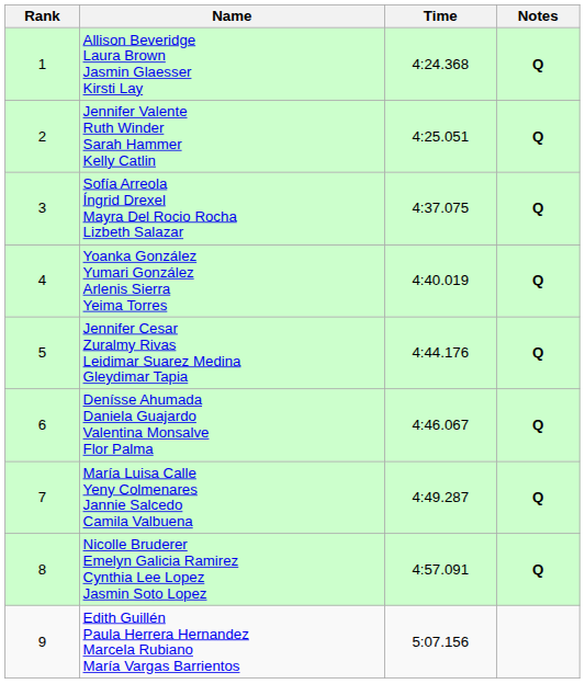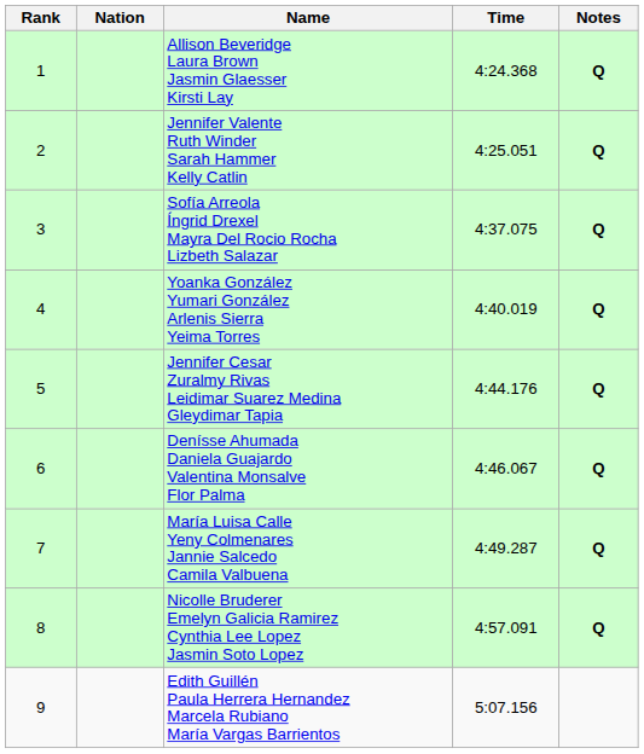 <table class="wikitable sortable" style="text-align:center" width=50%>
 <tr>
 <th>Rank</th>
+<th>Nation</th>
 <th>Name</th>
 <th>Time</th>
 <th>Notes</th>
 </tr>
 <tr bgcolor=ccffcc>
 <td>1</td>
+<td align=left></td>
 <td align=left><a href='#'>Allison Beveridge</a><br><a href='#'>Laura Brown</a><br><a href='#'>Jasmin Glaesser</a><br><a href='#'>Kirsti Lay</a></td>
 <td>4:24.368</td>
 <td><strong>Q</strong></td>
 </tr>
 <tr bgcolor=ccffcc>
 <td>2</td>
+<td align=left></td>
 <td align=left><a href='#'>Jennifer Valente</a><br><a href='#'>Ruth Winder</a><br><a href='#'>Sarah Hammer</a><br><a href='#'>Kelly Catlin</a></td>
 <td>4:25.051</td>
 <td><strong>Q</strong></td>
 </tr>
 <tr bgcolor=ccffcc>
 <td>3</td>
+<td align=left></td>
 <td align=left><a href='#'>Sofía Arreola</a><br><a href='#'>Íngrid Drexel</a><br><a href='#'>Mayra Del Rocio Rocha</a><br><a href='#'>Lizbeth Salazar</a></td>
 <td>4:37.075</td>
 <td><strong>Q</strong></td>
 </tr>
 <tr bgcolor=ccffcc>
 <td>4</td>
+<td align=left></td>
 <td align=left><a href='#'>Yoanka González</a><br><a href='#'>Yumari González</a><br><a href='#'>Arlenis Sierra</a><br><a href='#'>Yeima Torres</a></td>
 <td>4:40.019</td>
 <td><strong>Q</strong></td>
 </tr>
 <tr bgcolor=ccffcc>
 <td>5</td>
+<td align=left></td>
 <td align=left><a href='#'>Jennifer Cesar</a><br><a href='#'>Zuralmy Rivas</a><br><a href='#'>Leidimar Suarez Medina</a><br><a href='#'>Gleydimar Tapia</a></td>
 <td>4:44.176</td>
 <td><strong>Q</strong></td>
 </tr>
 <tr bgcolor=ccffcc>
 <td>6</td>
+<td align=left></td>
 <td align=left><a href='#'>Denísse Ahumada</a><br><a href='#'>Daniela Guajardo</a><br><a href='#'>Valentina Monsalve</a><br><a href='#'>Flor Palma</a></td>
 <td>4:46.067</td>
 <td><strong>Q</strong></td>
 </tr>
 <tr bgcolor=ccffcc>
 <td>7</td>
+<td align=left></td>
 <td align=left><a href='#'>María Luisa Calle</a><br><a href='#'>Yeny Colmenares</a><br><a href='#'>Jannie Salcedo</a><br><a href='#'>Camila Valbuena</a></td>
 <td>4:49.287</td>
 <td><strong>Q</strong></td>
 </tr>
 <tr bgcolor=ccffcc>
 <td>8</td>
+<td align=left></td>
 <td align=left><a href='#'>Nicolle Bruderer</a><br><a href='#'>Emelyn Galicia Ramirez</a><br><a href='#'>Cynthia Lee Lopez</a><br><a href='#'>Jasmin Soto Lopez</a></td>
 <td>4:57.091</td>
 <td><strong>Q</strong></td>
 </tr>
 <tr>
 <td>9</td>
+<td align=left></td>
 <td align=left><a href='#'>Edith Guillén</a><br><a href='#'>Paula Herrera Hernandez</a><br><a href='#'>Marcela Rubiano</a><br><a href='#'>María Vargas Barrientos</a></td>
 <td>5:07.156</td>
 <td></td>
 </tr>
 </table>
